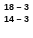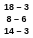 <table width="80%" cellspacing="1">
 <tr>
 <td></td>
 </tr>
 <tr style=font-size:90%>
 <td width="23%" align="right"><strong></strong></td>
 <td width="14%" align="center"><strong>18 – 3</strong></td>
 <td width="23%"></td>
 </tr>
 <tr style=font-size:90%>
 <td align="right"><strong></strong></td>
+<td align="center"><strong>8 – 6</strong></td>
+<td></td>
+</tr>
+<tr style=font-size:90%>
+<td align="right"><strong></strong></td>
 <td align="center"><strong>14 – 3</strong></td>
 <td></td>
 </tr>
 </table>
